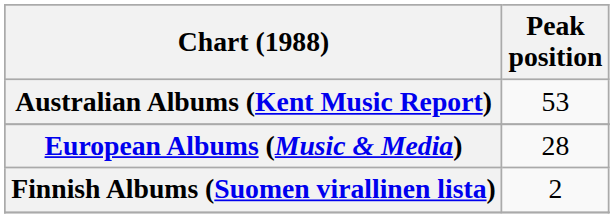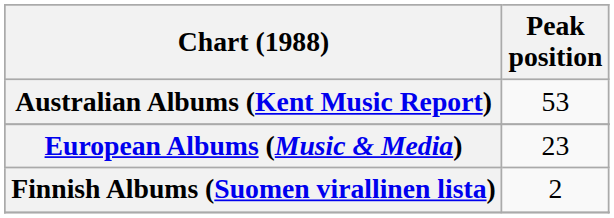 <table class="wikitable sortable plainrowheaders" style="text-align:center">
 <tr>
 <th scope="col">Chart (1988)</th>
 <th scope="col">Peak<br>position</th>
 </tr>
 <tr>
 <th scope="row">Australian Albums (<a href='#'>Kent Music Report</a>)</th>
 <td>53</td>
 </tr>
 <tr>
 </tr>
 <tr>
 </tr>
 <tr>
 </tr>
 <tr>
 <th scope="row"><a href='#'>European Albums</a> (<em><a href='#'>Music & Media</a></em>)</th>
-<td>28</td>
+<td>23</td>
 </tr>
 <tr>
 <th scope="row">Finnish Albums (<a href='#'>Suomen virallinen lista</a>)</th>
 <td>2</td>
 </tr>
 <tr>
 </tr>
 <tr>
 </tr>
 <tr>
 </tr>
 <tr>
 </tr>
 <tr>
 </tr>
 <tr>
 </tr>
 <tr>
 </tr>
 <tr>
 </tr>
 </table>
